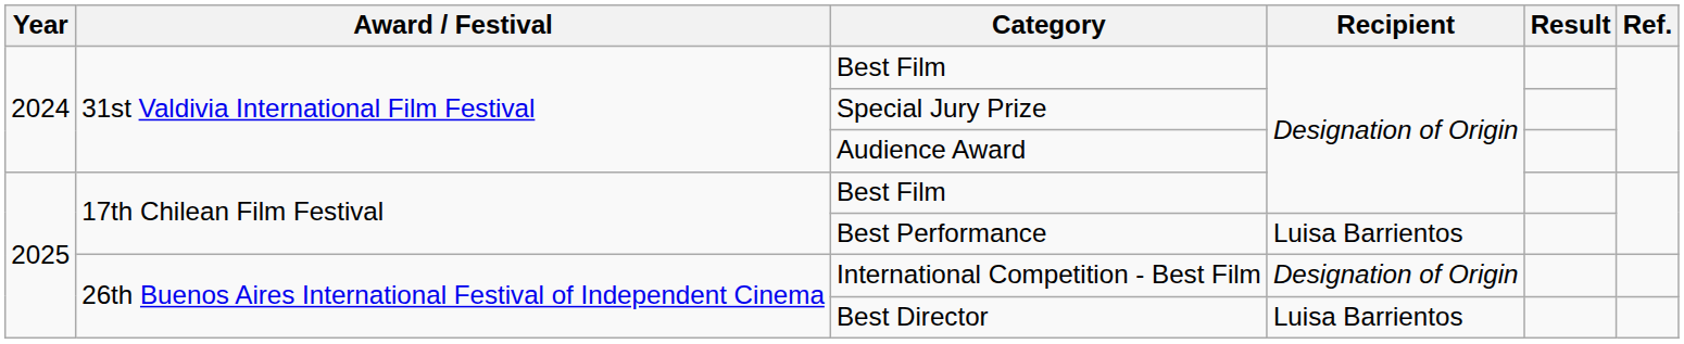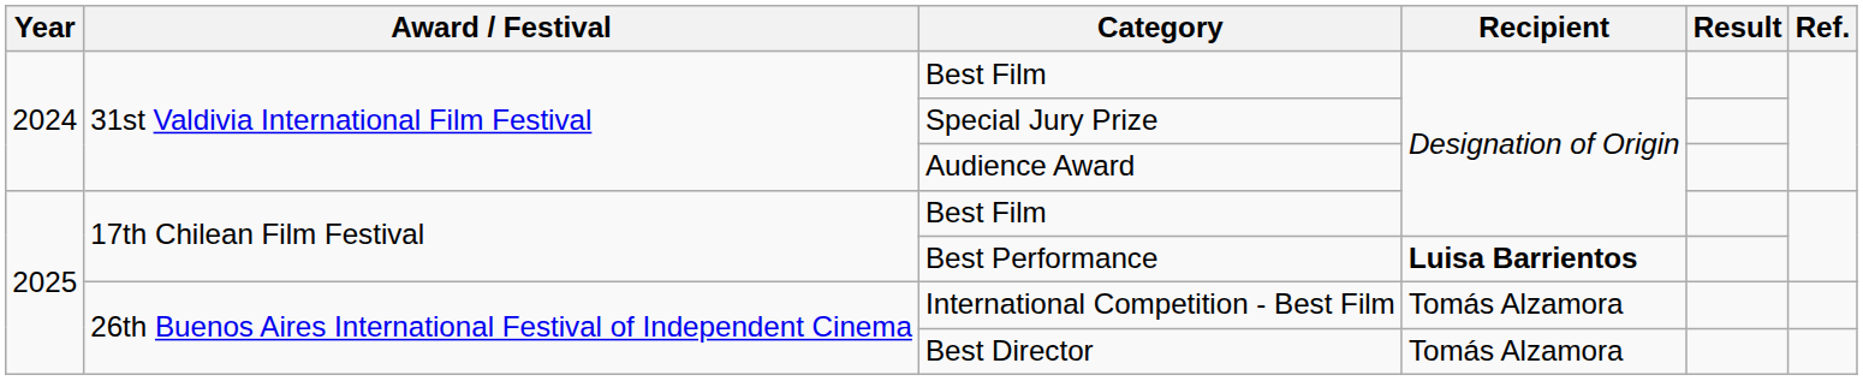 <table class="wikitable">
 <tr>
 <th>Year</th>
 <th>Award / Festival</th>
 <th>Category</th>
 <th>Recipient</th>
 <th>Result</th>
 <th>Ref.</th>
 </tr>
 <tr>
 <td rowspan="3">2024</td>
 <td rowspan="3">31st <a href='#'>Valdivia International Film Festival</a></td>
 <td>Best Film</td>
 <td rowspan="4"><em>Designation of Origin</em></td>
 <td></td>
 <td rowspan="3"></td>
 </tr>
 <tr>
 <td>Special Jury Prize</td>
 <td></td>
 </tr>
 <tr>
 <td>Audience Award</td>
 <td></td>
 </tr>
 <tr>
 <td rowspan="4">2025</td>
 <td rowspan="2">17th Chilean Film Festival</td>
 <td>Best Film</td>
 <td></td>
 <td rowspan="2"></td>
 </tr>
 <tr>
 <td>Best Performance</td>
-<td>Luisa Barrientos</td>
+<td><strong>Luisa Barrientos</strong></td>
 <td></td>
 </tr>
 <tr>
 <td rowspan="2">26th <a href='#'>Buenos Aires International Festival of Independent Cinema</a></td>
 <td>International Competition - Best Film</td>
-<td><em>Designation of Origin</em></td>
+<td>Tomás Alzamora</td>
 <td></td>
 <td></td>
 </tr>
 <tr>
 <td>Best Director</td>
-<td>Luisa Barrientos</td>
+<td>Tomás Alzamora</td>
 <td></td>
 <td></td>
 </tr>
 </table>
